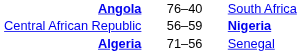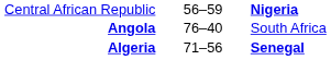 <table style="text-align:center">
 <tr>
 <th width=200></th>
 <th width=100></th>
 <th width=200></th>
 </tr>
 <tr>
+<td align=right><a href='#'>Central African Republic</a> </td>
+<td align=center>56–59</td>
+<td align=left> <strong><a href='#'>Nigeria</a></strong></td>
+</tr>
+<tr>
 <td align=right><strong><a href='#'>Angola</a> </strong></td>
 <td align=center>76–40</td>
 <td align=left> <a href='#'>South Africa</a></td>
 </tr>
 <tr>
-<td align=right><a href='#'>Central African Republic</a> </td>
-<td align=center>56–59</td>
-<td align=left> <strong><a href='#'>Nigeria</a></strong></td>
-</tr>
-<tr>
 <td align=right><strong><a href='#'>Algeria</a></strong> </td>
 <td align=center>71–56</td>
-<td align=left> <a href='#'>Senegal</a></td>
+<td align=left><strong> <a href='#'>Senegal</a></strong></td>
 </tr>
 </table>
